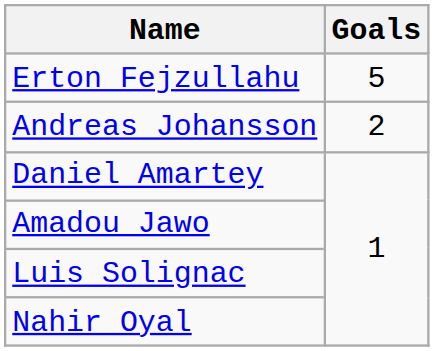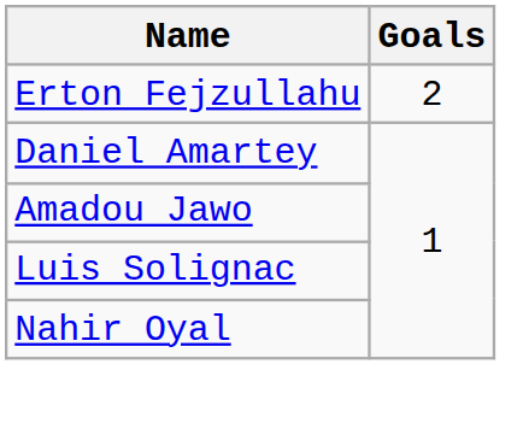 <table class="wikitable">
 <tr>
 <th>Name</th>
 <th>Goals</th>
 </tr>
 <tr>
 <td> <a href='#'>Erton Fejzullahu</a></td>
-<td style="text-align:center;">5</td>
-</tr>
-<tr>
-<td> <a href='#'>Andreas Johansson</a></td>
 <td style="text-align:center;">2</td>
 </tr>
 <tr>
 <td> <a href='#'>Daniel Amartey</a></td>
 <td rowspan=4 style="text-align:center;">1</td>
 </tr>
 <tr>
 <td> <a href='#'>Amadou Jawo</a></td>
 </tr>
 <tr>
 <td> <a href='#'>Luis Solignac</a></td>
 </tr>
 <tr>
 <td> <a href='#'>Nahir Oyal</a></td>
 </tr>
 </table>
